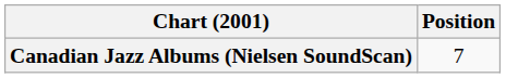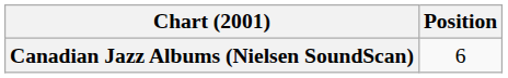 <table class="wikitable plainrowheaders" style="text-align:center;">
 <tr>
 <th scope="col">Chart (2001)</th>
 <th scope="col">Position</th>
 </tr>
 <tr>
 <th scope="row">Canadian Jazz Albums (Nielsen SoundScan)</th>
-<td>7</td>
+<td>6</td>
 </tr>
 </table>
